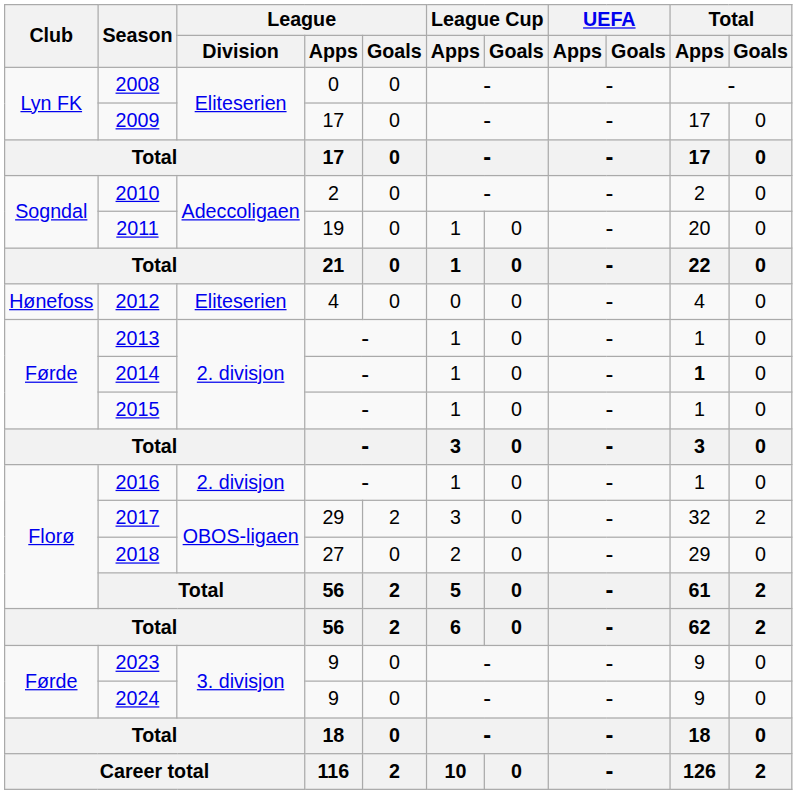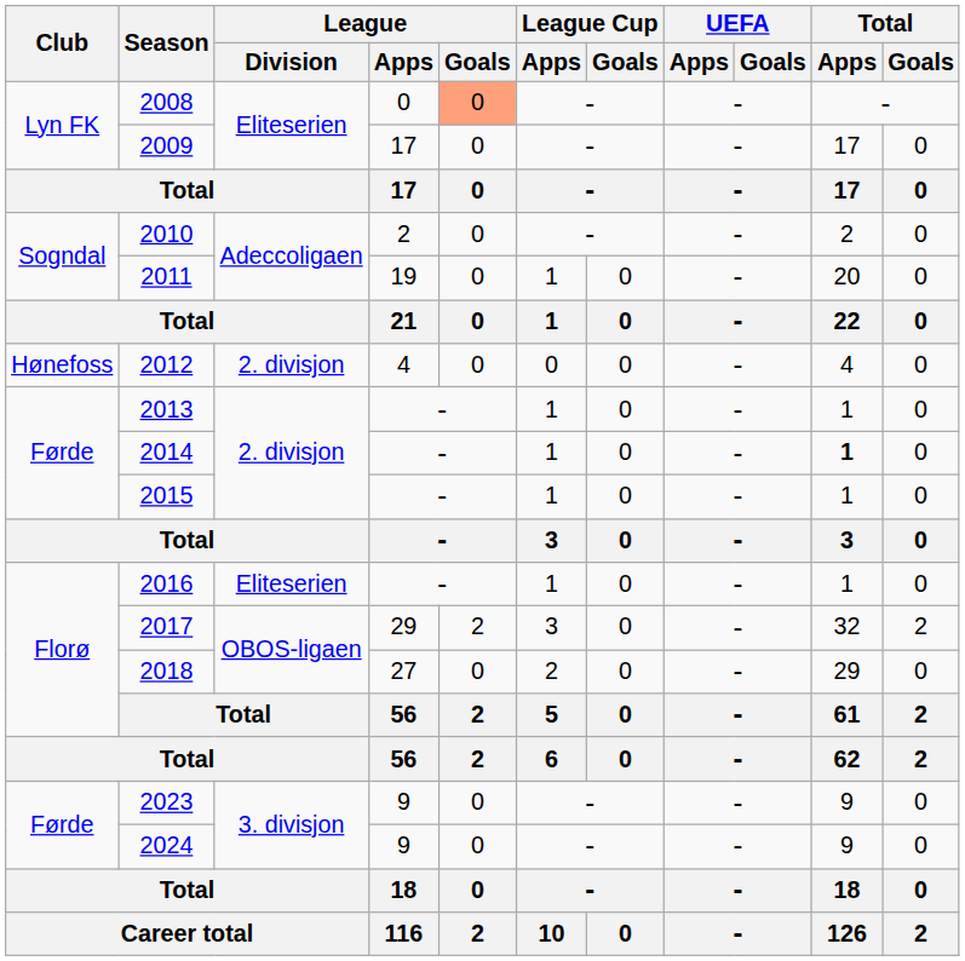 <table class="wikitable" style="text-align: center">
 <tr>
 <th rowspan="2">Club</th>
 <th rowspan="2">Season</th>
 <th colspan="3">League</th>
 <th colspan="2">League Cup</th>
 <th colspan="2"><a href='#'>UEFA</a></th>
 <th colspan="2">Total</th>
 </tr>
 <tr>
 <th>Division</th>
 <th>Apps</th>
 <th>Goals</th>
 <th>Apps</th>
 <th>Goals</th>
 <th>Apps</th>
 <th>Goals</th>
 <th>Apps</th>
 <th>Goals</th>
 </tr>
 <tr>
 <td rowspan="2"><a href='#'>Lyn FK</a></td>
 <td><a href='#'>2008</a></td>
 <td rowspan="2"><a href='#'>Eliteserien</a></td>
 <td>0</td>
-<td>0</td>
+<td style="background: lightsalmon;">0</td>
 <td colspan="2"><big>-</big></td>
 <td colspan="2"><big>-</big></td>
 <td colspan="2"><big>-</big></td>
 </tr>
 <tr>
 <td><a href='#'>2009</a></td>
 <td>17</td>
 <td>0</td>
 <td colspan="2"><big>-</big></td>
 <td colspan="2"><big>-</big></td>
 <td>17</td>
 <td>0</td>
 </tr>
 <tr>
 <th colspan="3">Total</th>
 <th>17</th>
 <th>0</th>
 <th colspan="2"><big>-</big></th>
 <th colspan="2"><big>-</big></th>
 <th>17</th>
 <th>0</th>
 </tr>
 <tr>
 <td rowspan="2"><a href='#'>Sogndal</a></td>
 <td><a href='#'>2010</a></td>
 <td rowspan="2"><a href='#'>Adeccoligaen</a></td>
 <td>2</td>
 <td>0</td>
 <td colspan="2"><big>-</big></td>
 <td colspan="2"><big>-</big></td>
 <td>2</td>
 <td>0</td>
 </tr>
 <tr>
 <td><a href='#'>2011</a></td>
 <td>19</td>
 <td>0</td>
 <td>1</td>
 <td>0</td>
 <td colspan="2"><big>-</big></td>
 <td>20</td>
 <td>0</td>
 </tr>
 <tr>
 <th colspan="3">Total</th>
 <th>21</th>
 <th>0</th>
 <th>1</th>
 <th>0</th>
 <th colspan="2"><big>-</big></th>
 <th>22</th>
 <th>0</th>
 </tr>
 <tr>
 <td><a href='#'>Hønefoss</a></td>
 <td><a href='#'>2012</a></td>
-<td><a href='#'>Eliteserien</a></td>
+<td><a href='#'>2. divisjon</a></td>
 <td>4</td>
 <td>0</td>
 <td>0</td>
 <td>0</td>
 <td colspan="2"><big>-</big></td>
 <td>4</td>
 <td>0</td>
 </tr>
 <tr>
 <td rowspan="3"><a href='#'>Førde</a></td>
 <td><a href='#'>2013</a></td>
 <td rowspan="3"><a href='#'>2. divisjon</a></td>
 <td colspan="2"><big>-</big></td>
 <td>1</td>
 <td>0</td>
 <td colspan="2"><big>-</big></td>
 <td>1</td>
 <td>0</td>
 </tr>
 <tr>
 <td><a href='#'>2014</a></td>
 <td colspan="2"><big>-</big></td>
 <td>1</td>
 <td>0</td>
 <td colspan="2"><big>-</big></td>
 <td><strong>1</strong></td>
 <td>0</td>
 </tr>
 <tr>
 <td><a href='#'>2015</a></td>
 <td colspan="2"><big>-</big></td>
 <td>1</td>
 <td>0</td>
 <td colspan="2"><big>-</big></td>
 <td>1</td>
 <td>0</td>
 </tr>
 <tr>
 <th colspan="3">Total</th>
 <th colspan="2"><big>-</big></th>
 <th>3</th>
 <th>0</th>
 <th colspan="2"><big>-</big></th>
 <th>3</th>
 <th>0</th>
 </tr>
 <tr>
 <td rowspan="4"><a href='#'>Florø</a></td>
 <td><a href='#'>2016</a></td>
-<td><a href='#'>2. divisjon</a></td>
+<td><a href='#'>Eliteserien</a></td>
 <td colspan="2"><big>-</big></td>
 <td>1</td>
 <td>0</td>
 <td colspan="2"><big>-</big></td>
 <td>1</td>
 <td>0</td>
 </tr>
 <tr>
 <td><a href='#'>2017</a></td>
 <td rowspan="2"><a href='#'>OBOS-ligaen</a></td>
 <td>29</td>
 <td>2</td>
 <td>3</td>
 <td>0</td>
 <td colspan="2"><big>-</big></td>
 <td>32</td>
 <td>2</td>
 </tr>
 <tr>
 <td><a href='#'>2018</a></td>
 <td>27</td>
 <td>0</td>
 <td>2</td>
 <td>0</td>
 <td colspan="2"><big>-</big></td>
 <td>29</td>
 <td>0</td>
 </tr>
 <tr>
 <th colspan="2">Total</th>
 <th>56</th>
 <th>2</th>
 <th>5</th>
 <th>0</th>
 <th colspan="2"><big>-</big></th>
 <th>61</th>
 <th>2</th>
 </tr>
 <tr>
 <th colspan="3">Total</th>
 <th>56</th>
 <th>2</th>
 <th>6</th>
 <th>0</th>
 <th colspan="2"><big>-</big></th>
 <th>62</th>
 <th>2</th>
 </tr>
 <tr>
 <td rowspan="2"><a href='#'>Førde</a></td>
 <td><a href='#'>2023</a></td>
 <td rowspan="2"><a href='#'>3. divisjon</a></td>
 <td>9</td>
 <td>0</td>
 <td colspan="2"><big>-</big></td>
 <td colspan="2"><big>-</big></td>
 <td>9</td>
 <td>0</td>
 </tr>
 <tr>
 <td><a href='#'>2024</a></td>
 <td>9</td>
 <td>0</td>
 <td colspan="2"><big>-</big></td>
 <td colspan="2"><big>-</big></td>
 <td>9</td>
 <td>0</td>
 </tr>
 <tr>
 <th colspan="3">Total</th>
 <th>18</th>
 <th>0</th>
 <th colspan="2"><big>-</big></th>
 <th colspan="2"><big>-</big></th>
 <th>18</th>
 <th>0</th>
 </tr>
 <tr>
 <th colspan="3">Career total</th>
 <th>116</th>
 <th>2</th>
 <th>10</th>
 <th>0</th>
 <th colspan="2"><big>-</big></th>
 <th>126</th>
 <th>2</th>
 </tr>
 </table>
